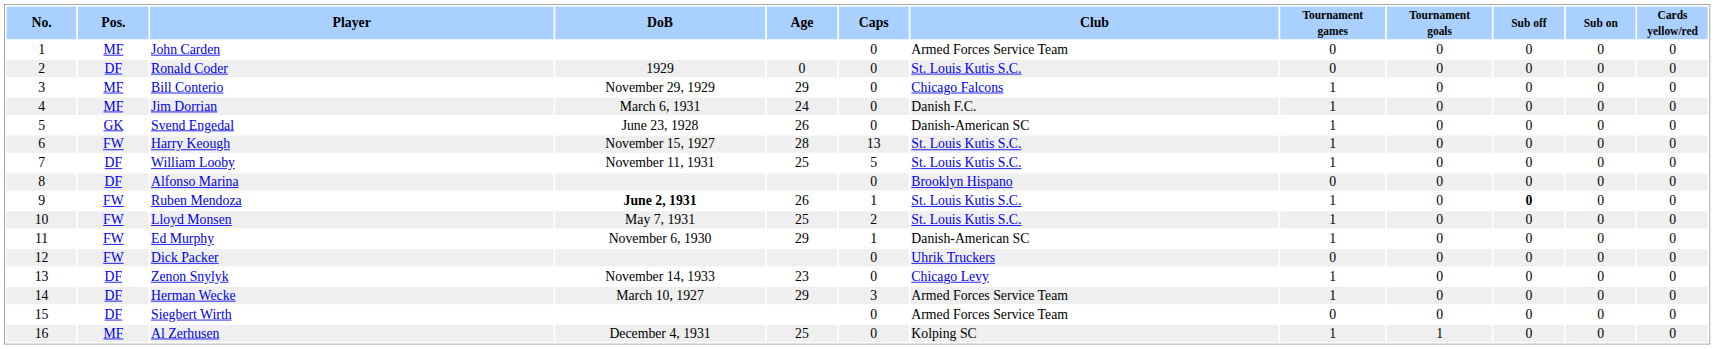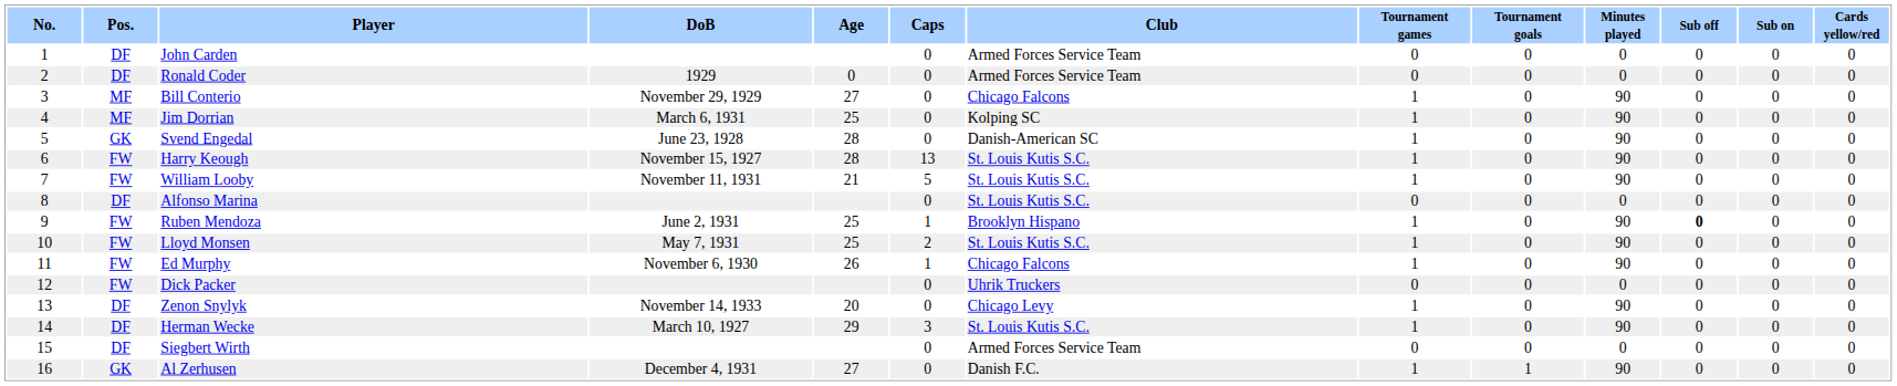 <table border="0"  style="width:100%; border:1px solid #999; background:#fff; text-align:center;">
 <tr style="text-align:center; background:#aad0ff;">
 <th width=4%>No.</th>
 <th width=4%>Pos.</th>
 <th width=23%>Player</th>
 <th width=12%>DoB</th>
 <th width=4%>Age</th>
 <th width=4%>Caps</th>
 <th width=21%>Club</th>
 <th width=6%><small>Tournament<br>games</small></th>
 <th width=6%><small>Tournament<br>goals</small></th>
+<th width=4%><small>Minutes<br>played</small></th>
 <th width=4%><small>Sub off</small></th>
 <th width=4%><small>Sub on</small></th>
 <th width=4%><small>Cards<br>yellow/red</small></th>
 </tr>
 <tr>
 <td>1</td>
-<td><a href='#'>MF</a></td>
+<td><a href='#'>DF</a></td>
 <td align="left"><a href='#'>John Carden</a></td>
 <td></td>
 <td></td>
 <td>0</td>
 <td align="left"> Armed Forces Service Team</td>
+<td>0</td>
 <td>0</td>
 <td>0</td>
 <td>0</td>
 <td>0</td>
 <td>0</td>
 </tr>
 <tr style="background:#efefef;">
 <td>2</td>
 <td><a href='#'>DF</a></td>
 <td align="left"><a href='#'>Ronald Coder</a></td>
 <td>1929</td>
 <td>0</td>
 <td>0</td>
-<td align="left"> <a href='#'>St. Louis Kutis S.C.</a></td>
+<td align="left"> Armed Forces Service Team</td>
+<td>0</td>
 <td>0</td>
 <td>0</td>
 <td>0</td>
 <td>0</td>
 <td>0</td>
 </tr>
 <tr>
 <td>3</td>
 <td><a href='#'>MF</a></td>
 <td align="left"><a href='#'>Bill Conterio</a></td>
 <td>November 29, 1929</td>
-<td>29</td>
+<td>27</td>
 <td>0</td>
 <td align="left"> <a href='#'>Chicago Falcons</a></td>
 <td>1</td>
 <td>0</td>
+<td>90</td>
 <td>0</td>
 <td>0</td>
 <td>0</td>
 </tr>
 <tr style="background:#efefef;">
 <td>4</td>
 <td><a href='#'>MF</a></td>
 <td align="left"><a href='#'>Jim Dorrian</a></td>
 <td>March 6, 1931</td>
-<td>24</td>
+<td>25</td>
 <td>0</td>
-<td align="left"> Danish F.C.</td>
+<td align="left"> Kolping SC</td>
 <td>1</td>
 <td>0</td>
+<td>90</td>
 <td>0</td>
 <td>0</td>
 <td>0</td>
 </tr>
 <tr>
 <td>5</td>
 <td><a href='#'>GK</a></td>
 <td align="left"><a href='#'>Svend Engedal</a></td>
 <td>June 23, 1928</td>
-<td>26</td>
+<td>28</td>
 <td>0</td>
 <td align="left"> Danish-American SC</td>
 <td>1</td>
 <td>0</td>
+<td>90</td>
 <td>0</td>
 <td>0</td>
 <td>0</td>
 </tr>
 <tr style="background:#efefef;">
 <td>6</td>
 <td><a href='#'>FW</a></td>
 <td align="left"><a href='#'>Harry Keough</a></td>
 <td>November 15, 1927</td>
 <td>28</td>
 <td>13</td>
 <td align="left"> <a href='#'>St. Louis Kutis S.C.</a></td>
 <td>1</td>
 <td>0</td>
+<td>90</td>
 <td>0</td>
 <td>0</td>
 <td>0</td>
 </tr>
 <tr>
 <td>7</td>
-<td><a href='#'>DF</a></td>
+<td><a href='#'>FW</a></td>
 <td align="left"><a href='#'>William Looby</a></td>
 <td>November 11, 1931</td>
-<td>25</td>
+<td>21</td>
 <td>5</td>
 <td align="left"> <a href='#'>St. Louis Kutis S.C.</a></td>
 <td>1</td>
 <td>0</td>
+<td>90</td>
 <td>0</td>
 <td>0</td>
 <td>0</td>
 </tr>
 <tr style="background:#efefef;">
 <td>8</td>
 <td><a href='#'>DF</a></td>
 <td align="left"><a href='#'>Alfonso Marina</a></td>
 <td></td>
 <td></td>
 <td>0</td>
-<td align="left"> <a href='#'>Brooklyn Hispano</a></td>
+<td align="left"> <a href='#'>St. Louis Kutis S.C.</a></td>
+<td>0</td>
 <td>0</td>
 <td>0</td>
 <td>0</td>
 <td>0</td>
 <td>0</td>
 </tr>
 <tr>
 <td>9</td>
 <td><a href='#'>FW</a></td>
 <td align="left"><a href='#'>Ruben Mendoza</a></td>
-<td><strong>June 2, 1931</strong></td>
-<td>26</td>
+<td>June 2, 1931</td>
+<td>25</td>
 <td>1</td>
-<td align="left"> <a href='#'>St. Louis Kutis S.C.</a></td>
+<td align="left"> <a href='#'>Brooklyn Hispano</a></td>
 <td>1</td>
 <td>0</td>
+<td>90</td>
 <td><strong>0</strong></td>
 <td>0</td>
 <td>0</td>
 </tr>
 <tr style="background:#efefef;">
 <td>10</td>
 <td><a href='#'>FW</a></td>
 <td align="left"><a href='#'>Lloyd Monsen</a></td>
 <td>May 7, 1931</td>
 <td>25</td>
 <td>2</td>
 <td align="left"> <a href='#'>St. Louis Kutis S.C.</a></td>
 <td>1</td>
 <td>0</td>
+<td>90</td>
 <td>0</td>
 <td>0</td>
 <td>0</td>
 </tr>
 <tr>
 <td>11</td>
 <td><a href='#'>FW</a></td>
 <td align="left"><a href='#'>Ed Murphy</a></td>
 <td>November 6, 1930</td>
-<td>29</td>
+<td>26</td>
 <td>1</td>
-<td align="left"> Danish-American SC</td>
+<td align="left"> <a href='#'>Chicago Falcons</a></td>
 <td>1</td>
 <td>0</td>
+<td>90</td>
 <td>0</td>
 <td>0</td>
 <td>0</td>
 </tr>
 <tr style="background:#efefef;">
 <td>12</td>
 <td><a href='#'>FW</a></td>
 <td align="left"><a href='#'>Dick Packer</a></td>
 <td></td>
 <td></td>
 <td>0</td>
 <td align="left"> <a href='#'>Uhrik Truckers</a></td>
 <td>0</td>
 <td>0</td>
 <td>0</td>
 <td>0</td>
 <td>0</td>
+<td>0</td>
 </tr>
 <tr>
 <td>13</td>
 <td><a href='#'>DF</a></td>
 <td align="left"><a href='#'>Zenon Snylyk</a></td>
 <td>November 14, 1933</td>
-<td>23</td>
+<td>20</td>
 <td>0</td>
 <td align="left"> <a href='#'>Chicago Levy</a></td>
 <td>1</td>
 <td>0</td>
+<td>90</td>
 <td>0</td>
 <td>0</td>
 <td>0</td>
 </tr>
 <tr style="background:#efefef;">
 <td>14</td>
 <td><a href='#'>DF</a></td>
 <td align="left"><a href='#'>Herman Wecke</a></td>
 <td>March 10, 1927</td>
 <td>29</td>
 <td>3</td>
-<td align="left"> Armed Forces Service Team</td>
+<td align="left"> <a href='#'>St. Louis Kutis S.C.</a></td>
 <td>1</td>
 <td>0</td>
+<td>90</td>
 <td>0</td>
 <td>0</td>
 <td>0</td>
 </tr>
 <tr>
 <td>15</td>
 <td><a href='#'>DF</a></td>
 <td align="left"><a href='#'>Siegbert Wirth</a></td>
 <td></td>
 <td></td>
 <td>0</td>
 <td align="left"> Armed Forces Service Team</td>
 <td>0</td>
 <td>0</td>
 <td>0</td>
 <td>0</td>
 <td>0</td>
+<td>0</td>
 </tr>
 <tr style="background:#efefef;">
 <td>16</td>
-<td><a href='#'>MF</a></td>
+<td><a href='#'>GK</a></td>
 <td align="left"><a href='#'>Al Zerhusen</a></td>
 <td>December 4, 1931</td>
-<td>25</td>
+<td>27</td>
 <td>0</td>
-<td align="left"> Kolping SC</td>
+<td align="left"> Danish F.C.</td>
 <td>1</td>
 <td>1</td>
+<td>90</td>
 <td>0</td>
 <td>0</td>
 <td>0</td>
 </tr>
 </table>
